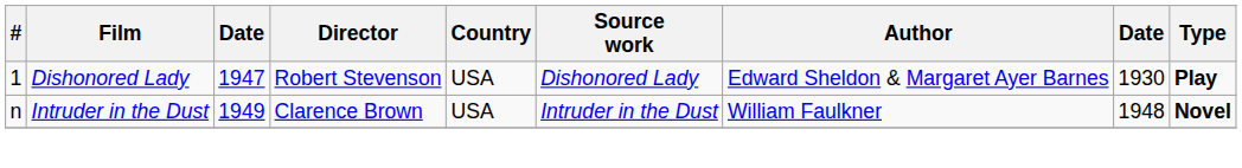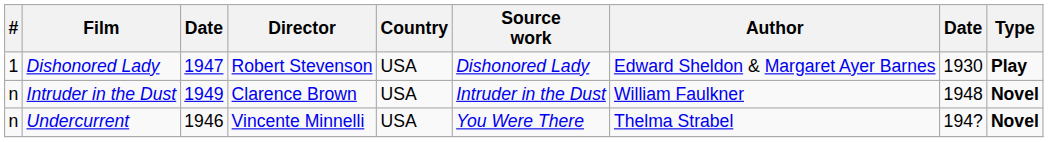 <table class="wikitable">
 <tr>
 <th>#</th>
 <th>Film</th>
 <th>Date</th>
 <th>Director</th>
 <th>Country</th>
 <th>Source<br>work</th>
 <th>Author</th>
 <th>Date</th>
 <th>Type</th>
 </tr>
 <tr>
 <td>1</td>
 <td><em><a href='#'>Dishonored Lady</a></em></td>
 <td><a href='#'>1947</a></td>
 <td><a href='#'>Robert Stevenson</a></td>
 <td>USA</td>
 <td><em><a href='#'>Dishonored Lady</a></em></td>
 <td><a href='#'>Edward Sheldon</a> & <a href='#'>Margaret Ayer Barnes</a></td>
 <td>1930</td>
 <td><strong>Play</strong></td>
 </tr>
 <tr>
 <td>n</td>
 <td><em><a href='#'>Intruder in the Dust</a></em></td>
 <td><a href='#'>1949</a></td>
 <td><a href='#'>Clarence Brown</a></td>
 <td>USA</td>
 <td><em><a href='#'>Intruder in the Dust</a></em></td>
 <td><a href='#'>William Faulkner</a></td>
 <td>1948</td>
 <td><strong>Novel</strong></td>
 </tr>
 <tr>
+<td>n</td>
+<td><em><a href='#'>Undercurrent</a></em></td>
+<td>1946</td>
+<td><a href='#'>Vincente Minnelli</a></td>
+<td>USA</td>
+<td><em><a href='#'>You Were There</a></em></td>
+<td><a href='#'>Thelma Strabel</a></td>
+<td>194?</td>
+<td><strong>Novel</strong></td>
+</tr>
+<tr>
 </tr>
 </table>
